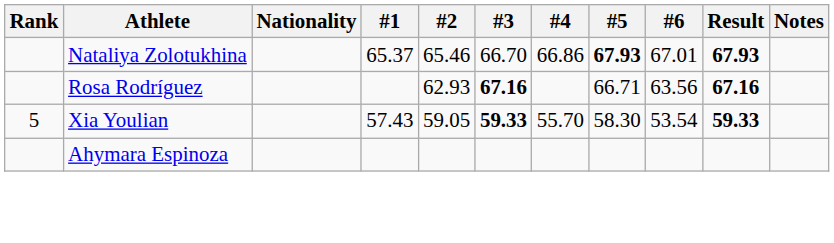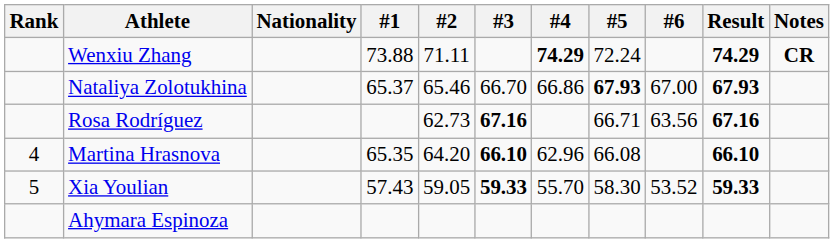 <table class="wikitable sortable" style="text-align:center">
 <tr>
 <th>Rank</th>
 <th>Athlete</th>
 <th>Nationality</th>
 <th>#1</th>
 <th>#2</th>
 <th>#3</th>
 <th>#4</th>
 <th>#5</th>
 <th>#6</th>
 <th>Result</th>
 <th>Notes</th>
 </tr>
 <tr>
 <td></td>
+<td align="left"><a href='#'>Wenxiu Zhang</a></td>
+<td align=left></td>
+<td>73.88</td>
+<td>71.11</td>
+<td></td>
+<td><strong>74.29</strong></td>
+<td>72.24</td>
+<td></td>
+<td><strong>74.29</strong></td>
+<td><strong>CR</strong></td>
+</tr>
+<tr>
+<td></td>
 <td align="left"><a href='#'>Nataliya Zolotukhina</a></td>
 <td align=left></td>
 <td>65.37</td>
 <td>65.46</td>
 <td>66.70</td>
 <td>66.86</td>
 <td><strong>67.93</strong></td>
-<td>67.01</td>
+<td>67.00</td>
 <td><strong>67.93</strong></td>
 <td></td>
 </tr>
 <tr>
 <td></td>
 <td align="left"><a href='#'>Rosa Rodríguez</a></td>
 <td align=left></td>
 <td></td>
-<td>62.93</td>
+<td>62.73</td>
 <td><strong>67.16</strong></td>
 <td></td>
 <td>66.71</td>
 <td>63.56</td>
 <td><strong>67.16</strong></td>
+<td></td>
+</tr>
+<tr>
+<td>4</td>
+<td align="left"><a href='#'>Martina Hrasnova</a></td>
+<td align=left></td>
+<td>65.35</td>
+<td>64.20</td>
+<td><strong>66.10</strong></td>
+<td>62.96</td>
+<td>66.08</td>
+<td></td>
+<td><strong>66.10</strong></td>
 <td></td>
 </tr>
 <tr>
 <td>5</td>
 <td align="left"><a href='#'>Xia Youlian</a></td>
 <td align=left></td>
 <td>57.43</td>
 <td>59.05</td>
 <td><strong>59.33</strong></td>
 <td>55.70</td>
 <td>58.30</td>
-<td>53.54</td>
+<td>53.52</td>
 <td><strong>59.33</strong></td>
 <td></td>
 </tr>
 <tr>
 <td></td>
 <td align="left"><a href='#'>Ahymara Espinoza</a></td>
 <td align=left></td>
 <td></td>
 <td></td>
 <td></td>
 <td></td>
 <td></td>
 <td></td>
 <td></td>
 <td></td>
 </tr>
 </table>
